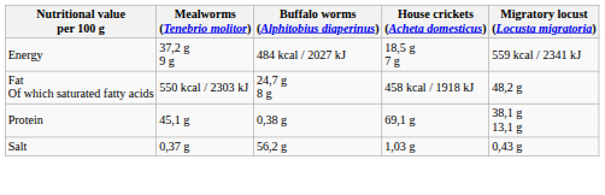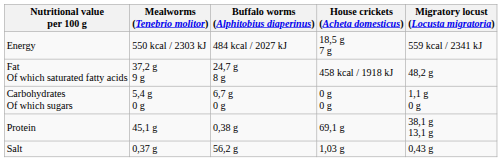 <table class="wikitable sortable">
 <tr>
 <th>Nutritional value<br>per 100 g</th>
 <th>Mealworms<br>(<em><a href='#'>Tenebrio molitor</a></em>)</th>
 <th>Buffalo worms<br>(<em><a href='#'>Alphitobius diaperinus</a></em>)</th>
 <th>House crickets<br>(<em><a href='#'>Acheta domesticus</a></em>)</th>
 <th>Migratory locust<br>(<em><a href='#'>Locusta migratoria</a></em>)</th>
 </tr>
 <tr>
 <td>Energy</td>
-<td>37,2 g<br>9 g</td>
+<td>550 kcal / 2303 kJ</td>
 <td>484 kcal / 2027 kJ</td>
 <td>18,5 g<br>7 g</td>
 <td>559 kcal / 2341 kJ</td>
 </tr>
 <tr>
 <td>Fat<br>Of which saturated fatty acids</td>
-<td>550 kcal / 2303 kJ</td>
+<td>37,2 g<br>9 g</td>
 <td>24,7 g<br>8 g</td>
 <td>458 kcal / 1918 kJ</td>
 <td>48,2 g</td>
+</tr>
+<tr>
+<td>Carbohydrates<br>Of which sugars</td>
+<td>5,4 g<br>0 g</td>
+<td>6,7 g<br>0 g</td>
+<td>0 g<br>0 g</td>
+<td>1,1 g<br>0 g</td>
 </tr>
 <tr>
 <td>Protein</td>
 <td>45,1 g</td>
 <td>0,38 g</td>
 <td>69,1 g</td>
 <td>38,1 g<br>13,1 g</td>
 </tr>
 <tr>
 <td>Salt</td>
 <td>0,37 g</td>
 <td>56,2 g</td>
 <td>1,03 g</td>
 <td>0,43 g</td>
 </tr>
 </table>
